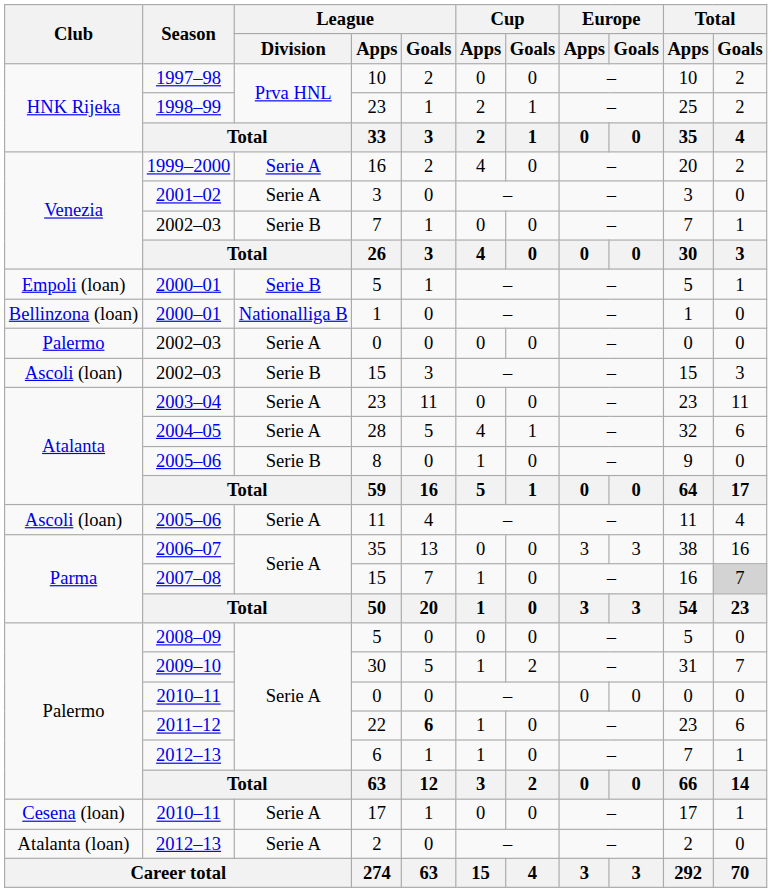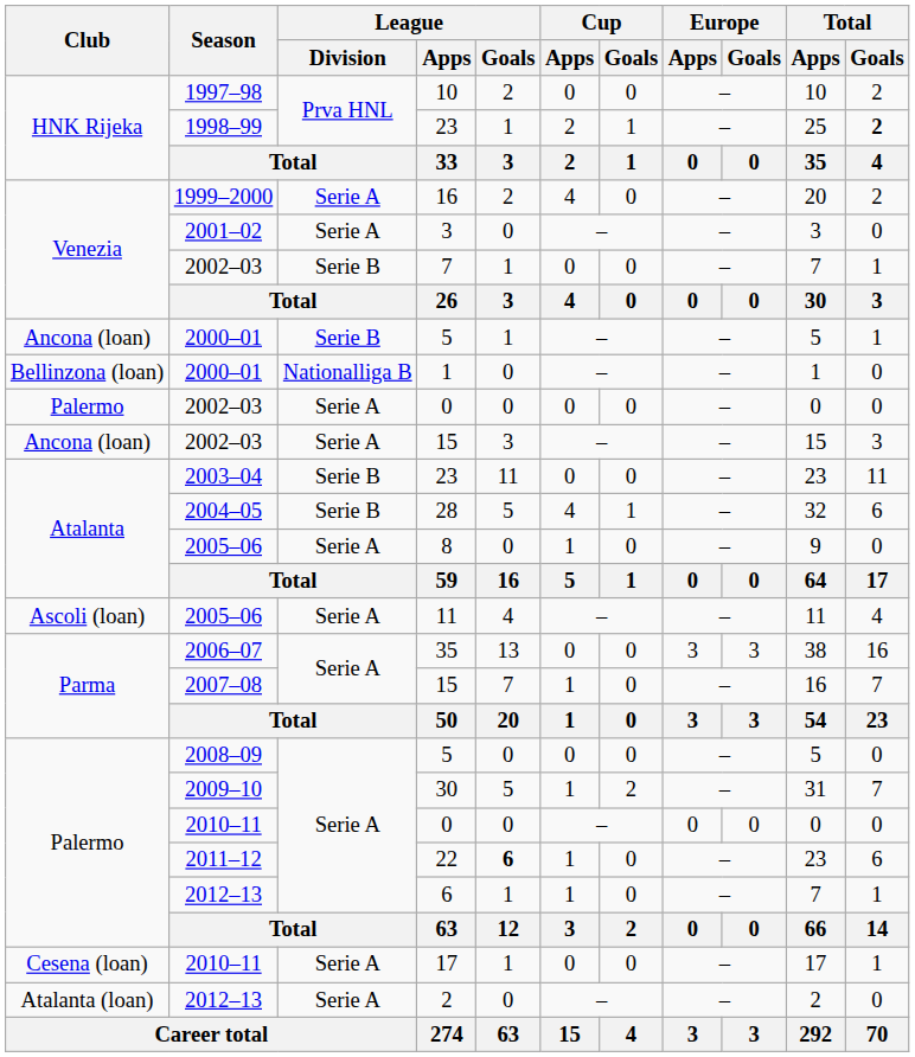 <table class="wikitable" style="text-align:center">
 <tr>
 <th rowspan="2">Club</th>
 <th rowspan="2">Season</th>
 <th colspan="3">League</th>
 <th colspan="2">Cup</th>
 <th colspan="2">Europe</th>
 <th colspan="2">Total</th>
 </tr>
 <tr>
 <th>Division</th>
 <th>Apps</th>
 <th>Goals</th>
 <th>Apps</th>
 <th>Goals</th>
 <th>Apps</th>
 <th>Goals</th>
 <th>Apps</th>
 <th>Goals</th>
 </tr>
 <tr>
 <td rowspan="3"><a href='#'>HNK Rijeka</a></td>
 <td><a href='#'>1997–98</a></td>
 <td rowspan="2"><a href='#'>Prva HNL</a></td>
 <td>10</td>
 <td>2</td>
 <td>0</td>
 <td>0</td>
 <td colspan="2">–</td>
 <td>10</td>
 <td>2</td>
 </tr>
 <tr>
 <td><a href='#'>1998–99</a></td>
 <td>23</td>
 <td>1</td>
 <td>2</td>
 <td>1</td>
 <td colspan="2">–</td>
 <td>25</td>
-<td>2</td>
+<td><strong>2</strong></td>
 </tr>
 <tr>
 <th colspan="2">Total</th>
 <th>33</th>
 <th>3</th>
 <th>2</th>
 <th>1</th>
 <th>0</th>
 <th>0</th>
 <th>35</th>
 <th>4</th>
 </tr>
 <tr>
 <td rowspan="4"><a href='#'>Venezia</a></td>
 <td><a href='#'>1999–2000</a></td>
 <td><a href='#'>Serie A</a></td>
 <td>16</td>
 <td>2</td>
 <td>4</td>
 <td>0</td>
 <td colspan="2">–</td>
 <td>20</td>
 <td>2</td>
 </tr>
 <tr>
 <td><a href='#'>2001–02</a></td>
 <td>Serie A</td>
 <td>3</td>
 <td>0</td>
 <td colspan="2">–</td>
 <td colspan="2">–</td>
 <td>3</td>
 <td>0</td>
 </tr>
 <tr>
 <td>2002–03</td>
 <td>Serie B</td>
 <td>7</td>
 <td>1</td>
 <td>0</td>
 <td>0</td>
 <td colspan="2">–</td>
 <td>7</td>
 <td>1</td>
 </tr>
 <tr>
 <th colspan="2">Total</th>
 <th>26</th>
 <th>3</th>
 <th>4</th>
 <th>0</th>
 <th>0</th>
 <th>0</th>
 <th>30</th>
 <th>3</th>
 </tr>
 <tr>
-<td><a href='#'>Empoli</a> (loan)</td>
+<td><a href='#'>Ancona</a> (loan)</td>
 <td><a href='#'>2000–01</a></td>
 <td><a href='#'>Serie B</a></td>
 <td>5</td>
 <td>1</td>
 <td colspan="2">–</td>
 <td colspan="2">–</td>
 <td>5</td>
 <td>1</td>
 </tr>
 <tr>
 <td><a href='#'>Bellinzona</a> (loan)</td>
 <td><a href='#'>2000–01</a></td>
 <td><a href='#'>Nationalliga B</a></td>
 <td>1</td>
 <td>0</td>
 <td colspan="2">–</td>
 <td colspan="2">–</td>
 <td>1</td>
 <td>0</td>
 </tr>
 <tr>
 <td><a href='#'>Palermo</a></td>
 <td>2002–03</td>
 <td>Serie A</td>
 <td>0</td>
 <td>0</td>
 <td>0</td>
 <td>0</td>
 <td colspan="2">–</td>
 <td>0</td>
 <td>0</td>
 </tr>
 <tr>
-<td><a href='#'>Ascoli</a> (loan)</td>
+<td><a href='#'>Ancona</a> (loan)</td>
 <td>2002–03</td>
-<td>Serie B</td>
+<td>Serie A</td>
 <td>15</td>
 <td>3</td>
 <td colspan="2">–</td>
 <td colspan="2">–</td>
 <td>15</td>
 <td>3</td>
 </tr>
 <tr>
 <td rowspan="4"><a href='#'>Atalanta</a></td>
 <td><a href='#'>2003–04</a></td>
-<td>Serie A</td>
+<td>Serie B</td>
 <td>23</td>
 <td>11</td>
 <td>0</td>
 <td>0</td>
 <td colspan="2">–</td>
 <td>23</td>
 <td>11</td>
 </tr>
 <tr>
 <td><a href='#'>2004–05</a></td>
-<td>Serie A</td>
+<td>Serie B</td>
 <td>28</td>
 <td>5</td>
 <td>4</td>
 <td>1</td>
 <td colspan="2">–</td>
 <td>32</td>
 <td>6</td>
 </tr>
 <tr>
 <td><a href='#'>2005–06</a></td>
-<td>Serie B</td>
+<td>Serie A</td>
 <td>8</td>
 <td>0</td>
 <td>1</td>
 <td>0</td>
 <td colspan="2">–</td>
 <td>9</td>
 <td>0</td>
 </tr>
 <tr>
 <th colspan="2">Total</th>
 <th>59</th>
 <th>16</th>
 <th>5</th>
 <th>1</th>
 <th>0</th>
 <th>0</th>
 <th>64</th>
 <th>17</th>
 </tr>
 <tr>
 <td><a href='#'>Ascoli</a> (loan)</td>
 <td><a href='#'>2005–06</a></td>
 <td>Serie A</td>
 <td>11</td>
 <td>4</td>
 <td colspan="2">–</td>
 <td colspan="2">–</td>
 <td>11</td>
 <td>4</td>
 </tr>
 <tr>
 <td rowspan="3"><a href='#'>Parma</a></td>
 <td><a href='#'>2006–07</a></td>
 <td rowspan="2">Serie A</td>
 <td>35</td>
 <td>13</td>
 <td>0</td>
 <td>0</td>
 <td>3</td>
 <td>3</td>
 <td>38</td>
 <td>16</td>
 </tr>
 <tr>
 <td><a href='#'>2007–08</a></td>
 <td>15</td>
 <td>7</td>
 <td>1</td>
 <td>0</td>
 <td colspan="2">–</td>
 <td>16</td>
-<td style="background: lightgrey;">7</td>
+<td>7</td>
 </tr>
 <tr>
 <th colspan="2">Total</th>
 <th>50</th>
 <th>20</th>
 <th>1</th>
 <th>0</th>
 <th>3</th>
 <th>3</th>
 <th>54</th>
 <th>23</th>
 </tr>
 <tr>
 <td rowspan="6">Palermo</td>
 <td><a href='#'>2008–09</a></td>
 <td rowspan="5">Serie A</td>
 <td>5</td>
 <td>0</td>
 <td>0</td>
 <td>0</td>
 <td colspan="2">–</td>
 <td>5</td>
 <td>0</td>
 </tr>
 <tr>
 <td><a href='#'>2009–10</a></td>
 <td>30</td>
 <td>5</td>
 <td>1</td>
 <td>2</td>
 <td colspan="2">–</td>
 <td>31</td>
 <td>7</td>
 </tr>
 <tr>
 <td><a href='#'>2010–11</a></td>
 <td>0</td>
 <td>0</td>
 <td colspan="2">–</td>
 <td>0</td>
 <td>0</td>
 <td>0</td>
 <td>0</td>
 </tr>
 <tr>
 <td><a href='#'>2011–12</a></td>
 <td>22</td>
 <td><strong>6</strong></td>
 <td>1</td>
 <td>0</td>
 <td colspan="2">–</td>
 <td>23</td>
 <td>6</td>
 </tr>
 <tr>
 <td><a href='#'>2012–13</a></td>
 <td>6</td>
 <td>1</td>
 <td>1</td>
 <td>0</td>
 <td colspan="2">–</td>
 <td>7</td>
 <td>1</td>
 </tr>
 <tr>
 <th colspan="2">Total</th>
 <th>63</th>
 <th>12</th>
 <th>3</th>
 <th>2</th>
 <th>0</th>
 <th>0</th>
 <th>66</th>
 <th>14</th>
 </tr>
 <tr>
 <td><a href='#'>Cesena</a> (loan)</td>
 <td><a href='#'>2010–11</a></td>
 <td>Serie A</td>
 <td>17</td>
 <td>1</td>
 <td>0</td>
 <td>0</td>
 <td colspan="2">–</td>
 <td>17</td>
 <td>1</td>
 </tr>
 <tr>
 <td>Atalanta (loan)</td>
 <td><a href='#'>2012–13</a></td>
 <td>Serie A</td>
 <td>2</td>
 <td>0</td>
 <td colspan="2">–</td>
 <td colspan="2">–</td>
 <td>2</td>
 <td>0</td>
 </tr>
 <tr>
 <th colspan="3">Career total</th>
 <th>274</th>
 <th>63</th>
 <th>15</th>
 <th>4</th>
 <th>3</th>
 <th>3</th>
 <th>292</th>
 <th>70</th>
 </tr>
 </table>
